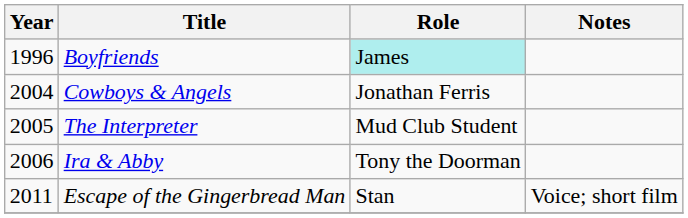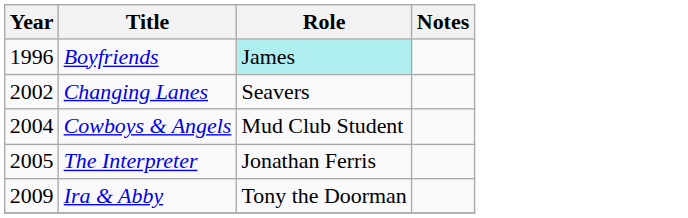 <table class="wikitable">
 <tr>
 <th>Year</th>
 <th>Title</th>
 <th>Role</th>
 <th>Notes</th>
 </tr>
 <tr>
 <td>1996</td>
 <td><em><a href='#'>Boyfriends</a></em></td>
 <td style="background: paleturquoise;">James</td>
 <td></td>
 </tr>
 <tr>
+<td>2002</td>
+<td><em><a href='#'>Changing Lanes</a></em></td>
+<td>Seavers</td>
+<td></td>
+</tr>
+<tr>
 <td>2004</td>
 <td><em><a href='#'>Cowboys & Angels</a></em></td>
-<td>Jonathan Ferris</td>
+<td>Mud Club Student</td>
 <td></td>
 </tr>
 <tr>
 <td>2005</td>
 <td><em><a href='#'>The Interpreter</a></em></td>
-<td>Mud Club Student</td>
+<td>Jonathan Ferris</td>
 <td></td>
 </tr>
 <tr>
-<td>2006</td>
+<td>2009</td>
 <td><em><a href='#'>Ira & Abby</a></em></td>
 <td>Tony the Doorman</td>
 <td></td>
 </tr>
 <tr>
-<td>2011</td>
-<td><em>Escape of the Gingerbread Man</em></td>
-<td>Stan</td>
-<td>Voice; short film</td>
-</tr>
-<tr>
 </tr>
 </table>
